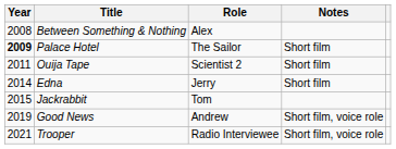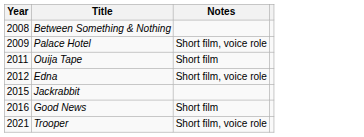 <table class="wikitable sortable">
 <tr>
 <th>Year</th>
 <th>Title</th>
-<th>Role</th>
 <th class="unsortable">Notes</th>
 <th class="unsortable"></th>
 </tr>
 <tr>
 <td>2008</td>
 <td><em>Between Something & Nothing</em></td>
-<td>Alex</td>
 <td></td>
 <td></td>
 </tr>
 <tr>
-<td><strong>2009</strong></td>
+<td>2009</td>
 <td><em>Palace Hotel</em></td>
-<td>The Sailor</td>
-<td>Short film</td>
+<td>Short film, voice role</td>
 <td></td>
 </tr>
 <tr>
 <td>2011</td>
 <td><em>Ouija Tape</em></td>
-<td>Scientist 2</td>
 <td>Short film</td>
 <td></td>
 </tr>
 <tr>
-<td>2014</td>
+<td>2012</td>
 <td><em>Edna</em></td>
-<td>Jerry</td>
-<td>Short film</td>
+<td>Short film, voice role</td>
 <td></td>
 </tr>
 <tr>
 <td>2015</td>
 <td><em>Jackrabbit</em></td>
-<td>Tom</td>
 <td></td>
 <td></td>
 </tr>
 <tr>
-<td>2019</td>
+<td>2016</td>
 <td><em>Good News</em></td>
-<td>Andrew</td>
-<td>Short film, voice role</td>
+<td>Short film</td>
 <td></td>
 </tr>
 <tr>
 <td>2021</td>
 <td><em>Trooper</em></td>
-<td>Radio Interviewee</td>
 <td>Short film, voice role</td>
 <td></td>
 </tr>
 </table>
